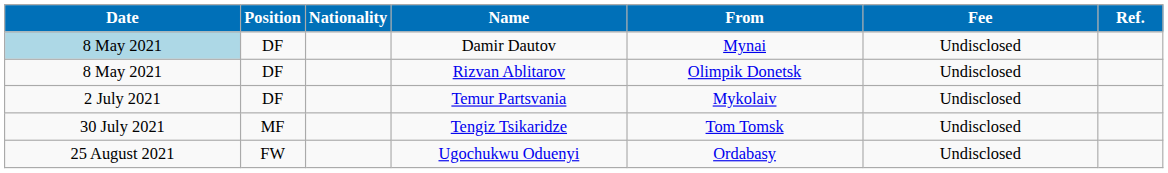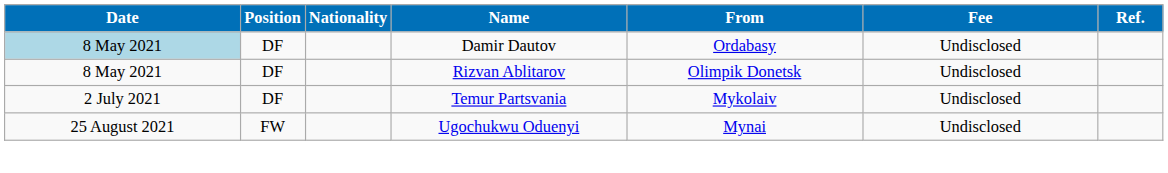 <table class="wikitable"  style="text-align:center; font-size:90%; ">
 <tr>
 <th style="background:#0070B8; color:#FFFFFF; width:200px;">Date</th>
 <th style="background:#0070B8; color:#FFFFFF; width:50px;">Position</th>
 <th style="background:#0070B8; color:#FFFFFF; width:50px;">Nationality</th>
 <th style="background:#0070B8; color:#FFFFFF; width:200px;">Name</th>
 <th style="background:#0070B8; color:#FFFFFF; width:200px;">From</th>
 <th style="background:#0070B8; color:#FFFFFF; width:200px;">Fee</th>
 <th style="background:#0070B8; color:#FFFFFF; width:50px;">Ref.</th>
 </tr>
 <tr>
 <td style="background: lightblue;">8 May 2021</td>
 <td>DF</td>
 <td></td>
 <td>Damir Dautov</td>
-<td><a href='#'>Mynai</a></td>
+<td><a href='#'>Ordabasy</a></td>
 <td>Undisclosed</td>
 <td></td>
 </tr>
 <tr>
 <td>8 May 2021</td>
 <td>DF</td>
 <td></td>
 <td><a href='#'>Rizvan Ablitarov</a></td>
 <td><a href='#'>Olimpik Donetsk</a></td>
 <td>Undisclosed</td>
 <td></td>
 </tr>
 <tr>
 <td>2 July 2021</td>
 <td>DF</td>
 <td></td>
 <td><a href='#'>Temur Partsvania</a></td>
 <td><a href='#'>Mykolaiv</a></td>
 <td>Undisclosed</td>
 <td></td>
 </tr>
 <tr>
-<td>30 July 2021</td>
-<td>MF</td>
-<td></td>
-<td><a href='#'>Tengiz Tsikaridze</a></td>
-<td><a href='#'>Tom Tomsk</a></td>
-<td>Undisclosed</td>
-<td></td>
-</tr>
-<tr>
 <td>25 August 2021</td>
 <td>FW</td>
 <td></td>
 <td><a href='#'>Ugochukwu Oduenyi</a></td>
-<td><a href='#'>Ordabasy</a></td>
+<td><a href='#'>Mynai</a></td>
 <td>Undisclosed</td>
 <td></td>
 </tr>
 </table>
